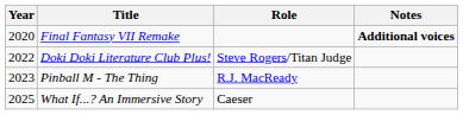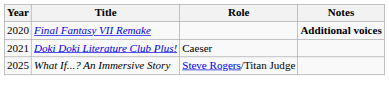 <table class="wikitable sortable">
 <tr>
 <th>Year</th>
 <th>Title</th>
 <th>Role</th>
 <th class="unsortable">Notes</th>
 </tr>
 <tr>
 <td>2020</td>
 <td><em><a href='#'>Final Fantasy VII Remake</a></em></td>
 <td></td>
 <td><strong>Additional voices</strong></td>
 </tr>
 <tr>
-<td>2022</td>
+<td>2021</td>
 <td><em><a href='#'>Doki Doki Literature Club Plus!</a></em></td>
-<td><a href='#'>Steve Rogers</a>/Titan Judge</td>
-<td></td>
-</tr>
-<tr>
-<td>2023</td>
-<td><em>Pinball M - The Thing</em></td>
-<td><a href='#'>R.J. MacReady</a></td>
+<td>Caeser</td>
 <td></td>
 </tr>
 <tr>
 <td>2025</td>
 <td><em>What If...? An Immersive Story</em></td>
-<td>Caeser</td>
+<td><a href='#'>Steve Rogers</a>/Titan Judge</td>
 </tr>
 </table>
